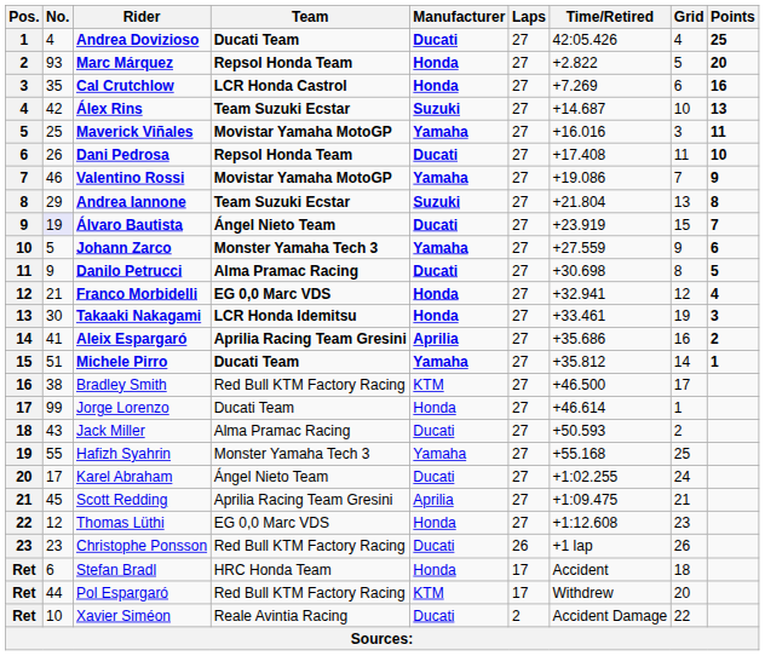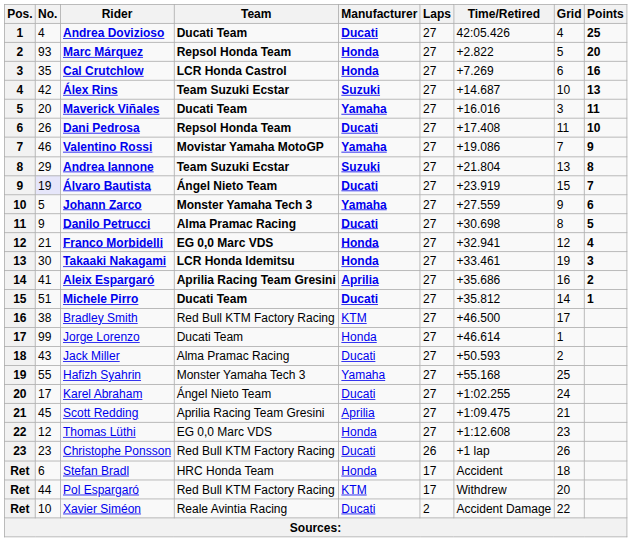 <table class="wikitable" style="font-size: 95%;">
 <tr>
 <th>Pos.</th>
 <th>No.</th>
 <th>Rider</th>
 <th>Team</th>
 <th>Manufacturer</th>
 <th>Laps</th>
 <th>Time/Retired</th>
 <th>Grid</th>
 <th>Points</th>
 </tr>
 <tr>
 <th>1</th>
 <td>4</td>
 <td> <strong><a href='#'>Andrea Dovizioso</a></strong></td>
 <td><strong>Ducati Team</strong></td>
 <td><strong><a href='#'>Ducati</a></strong></td>
 <td>27</td>
 <td>42:05.426</td>
 <td>4</td>
 <td><strong>25</strong></td>
 </tr>
 <tr>
 <th>2</th>
 <td>93</td>
 <td> <strong><a href='#'>Marc Márquez</a></strong></td>
 <td><strong>Repsol Honda Team</strong></td>
 <td><strong><a href='#'>Honda</a></strong></td>
 <td>27</td>
 <td>+2.822</td>
 <td>5</td>
 <td><strong>20</strong></td>
 </tr>
 <tr>
 <th>3</th>
 <td>35</td>
 <td> <strong><a href='#'>Cal Crutchlow</a></strong></td>
 <td><strong>LCR Honda Castrol</strong></td>
 <td><strong><a href='#'>Honda</a></strong></td>
 <td>27</td>
 <td>+7.269</td>
 <td>6</td>
 <td><strong>16</strong></td>
 </tr>
 <tr>
 <th>4</th>
 <td>42</td>
 <td> <strong><a href='#'>Álex Rins</a></strong></td>
 <td><strong>Team Suzuki Ecstar</strong></td>
 <td><strong><a href='#'>Suzuki</a></strong></td>
 <td>27</td>
 <td>+14.687</td>
 <td>10</td>
 <td><strong>13</strong></td>
 </tr>
 <tr>
 <th>5</th>
-<td>25</td>
+<td>20</td>
 <td> <strong><a href='#'>Maverick Viñales</a></strong></td>
-<td><strong>Movistar Yamaha MotoGP</strong></td>
+<td><strong>Ducati Team</strong></td>
 <td><strong><a href='#'>Yamaha</a></strong></td>
 <td>27</td>
 <td>+16.016</td>
 <td>3</td>
 <td><strong>11</strong></td>
 </tr>
 <tr>
 <th>6</th>
 <td>26</td>
 <td> <strong><a href='#'>Dani Pedrosa</a></strong></td>
 <td><strong>Repsol Honda Team</strong></td>
 <td><strong><a href='#'>Ducati</a></strong></td>
 <td>27</td>
 <td>+17.408</td>
 <td>11</td>
 <td><strong>10</strong></td>
 </tr>
 <tr>
 <th>7</th>
 <td>46</td>
 <td> <strong><a href='#'>Valentino Rossi</a></strong></td>
 <td><strong>Movistar Yamaha MotoGP</strong></td>
 <td><strong><a href='#'>Yamaha</a></strong></td>
 <td>27</td>
 <td>+19.086</td>
 <td>7</td>
 <td><strong>9</strong></td>
 </tr>
 <tr>
 <th>8</th>
 <td>29</td>
 <td> <strong><a href='#'>Andrea Iannone</a></strong></td>
 <td><strong>Team Suzuki Ecstar</strong></td>
 <td><strong><a href='#'>Suzuki</a></strong></td>
 <td>27</td>
 <td>+21.804</td>
 <td>13</td>
 <td><strong>8</strong></td>
 </tr>
 <tr>
 <th>9</th>
 <td style="background: lavender;">19</td>
 <td> <strong><a href='#'>Álvaro Bautista</a></strong></td>
 <td><strong>Ángel Nieto Team</strong></td>
 <td><strong><a href='#'>Ducati</a></strong></td>
 <td>27</td>
 <td>+23.919</td>
 <td>15</td>
 <td><strong>7</strong></td>
 </tr>
 <tr>
 <th>10</th>
 <td>5</td>
 <td> <strong><a href='#'>Johann Zarco</a></strong></td>
 <td><strong>Monster Yamaha Tech 3</strong></td>
 <td><strong><a href='#'>Yamaha</a></strong></td>
 <td>27</td>
 <td>+27.559</td>
 <td>9</td>
 <td><strong>6</strong></td>
 </tr>
 <tr>
 <th>11</th>
 <td>9</td>
 <td> <strong><a href='#'>Danilo Petrucci</a></strong></td>
 <td><strong>Alma Pramac Racing</strong></td>
 <td><strong><a href='#'>Ducati</a></strong></td>
 <td>27</td>
 <td>+30.698</td>
 <td>8</td>
 <td><strong>5</strong></td>
 </tr>
 <tr>
 <th>12</th>
 <td>21</td>
 <td> <strong><a href='#'>Franco Morbidelli</a></strong></td>
 <td><strong>EG 0,0 Marc VDS</strong></td>
 <td><strong><a href='#'>Honda</a></strong></td>
 <td>27</td>
 <td>+32.941</td>
 <td>12</td>
 <td><strong>4</strong></td>
 </tr>
 <tr>
 <th>13</th>
 <td>30</td>
 <td> <strong><a href='#'>Takaaki Nakagami</a></strong></td>
 <td><strong>LCR Honda Idemitsu</strong></td>
 <td><strong><a href='#'>Honda</a></strong></td>
 <td>27</td>
 <td>+33.461</td>
 <td>19</td>
 <td><strong>3</strong></td>
 </tr>
 <tr>
 <th>14</th>
 <td>41</td>
 <td> <strong><a href='#'>Aleix Espargaró</a></strong></td>
 <td><strong>Aprilia Racing Team Gresini</strong></td>
 <td><strong><a href='#'>Aprilia</a></strong></td>
 <td>27</td>
 <td>+35.686</td>
 <td>16</td>
 <td><strong>2</strong></td>
 </tr>
 <tr>
 <th>15</th>
 <td>51</td>
 <td> <strong><a href='#'>Michele Pirro</a></strong></td>
 <td><strong>Ducati Team</strong></td>
-<td><strong><a href='#'>Yamaha</a></strong></td>
+<td><strong><a href='#'>Ducati</a></strong></td>
 <td>27</td>
 <td>+35.812</td>
 <td>14</td>
 <td><strong>1</strong></td>
 </tr>
 <tr>
 <th>16</th>
 <td>38</td>
 <td> <a href='#'>Bradley Smith</a></td>
 <td>Red Bull KTM Factory Racing</td>
 <td><a href='#'>KTM</a></td>
 <td>27</td>
 <td>+46.500</td>
 <td>17</td>
 <td></td>
 </tr>
 <tr>
 <th>17</th>
 <td>99</td>
 <td> <a href='#'>Jorge Lorenzo</a></td>
 <td>Ducati Team</td>
 <td><a href='#'>Honda</a></td>
 <td>27</td>
 <td>+46.614</td>
 <td>1</td>
 <td></td>
 </tr>
 <tr>
 <th>18</th>
 <td>43</td>
 <td> <a href='#'>Jack Miller</a></td>
 <td>Alma Pramac Racing</td>
 <td><a href='#'>Ducati</a></td>
 <td>27</td>
 <td>+50.593</td>
 <td>2</td>
 <td></td>
 </tr>
 <tr>
 <th>19</th>
 <td>55</td>
 <td> <a href='#'>Hafizh Syahrin</a></td>
 <td>Monster Yamaha Tech 3</td>
 <td><a href='#'>Yamaha</a></td>
 <td>27</td>
 <td>+55.168</td>
 <td>25</td>
 <td></td>
 </tr>
 <tr>
 <th>20</th>
 <td>17</td>
 <td> <a href='#'>Karel Abraham</a></td>
 <td>Ángel Nieto Team</td>
 <td><a href='#'>Ducati</a></td>
 <td>27</td>
 <td>+1:02.255</td>
 <td>24</td>
 <td></td>
 </tr>
 <tr>
 <th>21</th>
 <td>45</td>
 <td> <a href='#'>Scott Redding</a></td>
 <td>Aprilia Racing Team Gresini</td>
 <td><a href='#'>Aprilia</a></td>
 <td>27</td>
 <td>+1:09.475</td>
 <td>21</td>
 <td></td>
 </tr>
 <tr>
 <th>22</th>
 <td>12</td>
 <td> <a href='#'>Thomas Lüthi</a></td>
 <td>EG 0,0 Marc VDS</td>
 <td><a href='#'>Honda</a></td>
 <td>27</td>
 <td>+1:12.608</td>
 <td>23</td>
 <td></td>
 </tr>
 <tr>
 <th>23</th>
 <td>23</td>
 <td> <a href='#'>Christophe Ponsson</a></td>
 <td>Red Bull KTM Factory Racing</td>
 <td><a href='#'>Ducati</a></td>
 <td>26</td>
 <td>+1 lap</td>
 <td>26</td>
 <td></td>
 </tr>
 <tr>
 <th>Ret</th>
 <td>6</td>
 <td> <a href='#'>Stefan Bradl</a></td>
 <td>HRC Honda Team</td>
 <td><a href='#'>Honda</a></td>
 <td>17</td>
 <td>Accident</td>
 <td>18</td>
 <td></td>
 </tr>
 <tr>
 <th>Ret</th>
 <td>44</td>
 <td> <a href='#'>Pol Espargaró</a></td>
 <td>Red Bull KTM Factory Racing</td>
 <td><a href='#'>KTM</a></td>
 <td>17</td>
 <td>Withdrew</td>
 <td>20</td>
 <td></td>
 </tr>
 <tr>
 <th>Ret</th>
 <td>10</td>
 <td> <a href='#'>Xavier Siméon</a></td>
 <td>Reale Avintia Racing</td>
 <td><a href='#'>Ducati</a></td>
 <td>2</td>
 <td>Accident Damage</td>
 <td>22</td>
 <td></td>
 </tr>
 <tr>
 <th colspan=9>Sources: </th>
 </tr>
 </table>
